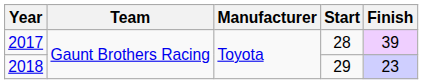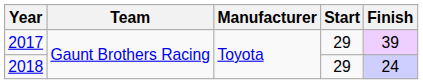 <table class="wikitable" style="font-size: 90%;">
 <tr>
 <th>Year</th>
 <th>Team</th>
 <th>Manufacturer</th>
 <th>Start</th>
 <th>Finish</th>
 </tr>
 <tr>
 <td><a href='#'>2017</a></td>
 <td rowspan=2><a href='#'>Gaunt Brothers Racing</a></td>
 <td rowspan=2><a href='#'>Toyota</a></td>
-<td align=center>28</td>
+<td align=center>29</td>
 <td align=center style="background:#EFCFFF;">39</td>
 </tr>
 <tr>
 <td><a href='#'>2018</a></td>
 <td align=center>29</td>
-<td align=center style="background:#CFCFFF;">23</td>
+<td align=center style="background:#CFCFFF;">24</td>
 </tr>
 </table>
